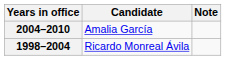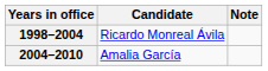 <table class="wikitable">
 <tr>
 <th>Years in office</th>
 <th>Candidate</th>
 <th>Note</th>
 </tr>
 <tr>
+<th>1998–2004</th>
+<td><a href='#'>Ricardo Monreal Ávila</a></td>
+<td></td>
+</tr>
+<tr>
 <th>2004–2010</th>
 <td><a href='#'>Amalia García</a></td>
 <td></td>
 </tr>
-<tr>
-<th>1998–2004</th>
-<td><a href='#'>Ricardo Monreal Ávila</a></td>
-<td></td>
-</tr>
 </table>
